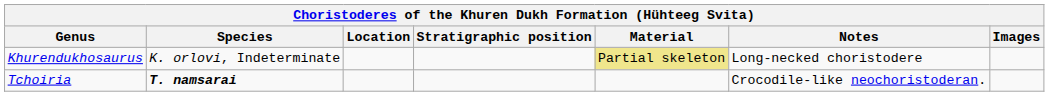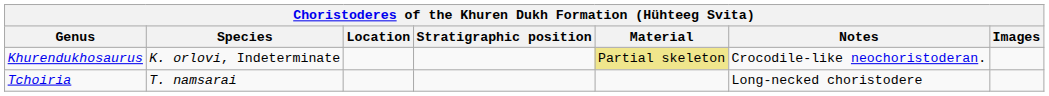 <table class="wikitable" align="center">
 <tr>
 <th colspan="7" align="center"><strong><a href='#'>Choristoderes</a> of the Khuren Dukh Formation (Hühteeg Svita)</strong></th>
 </tr>
 <tr>
 <th>Genus</th>
 <th>Species</th>
 <th>Location</th>
 <th>Stratigraphic position</th>
 <th>Material</th>
 <th>Notes</th>
 <th>Images</th>
 </tr>
 <tr>
 <td><em><a href='#'>Khurendukhosaurus</a></em></td>
 <td><em>K. orlovi</em>, Indeterminate</td>
 <td></td>
 <td></td>
 <td style="background: khaki;">Partial skeleton</td>
-<td>Long-necked choristodere</td>
+<td>Crocodile-like <a href='#'>neochoristoderan</a>.</td>
 <td></td>
 </tr>
 <tr>
 <td><em><a href='#'>Tchoiria</a></em></td>
-<td><strong><em>T. namsarai</em></strong></td>
+<td><em>T. namsarai</em></td>
 <td></td>
 <td></td>
 <td></td>
-<td>Crocodile-like <a href='#'>neochoristoderan</a>.</td>
+<td>Long-necked choristodere</td>
 <td></td>
 </tr>
 </table>
